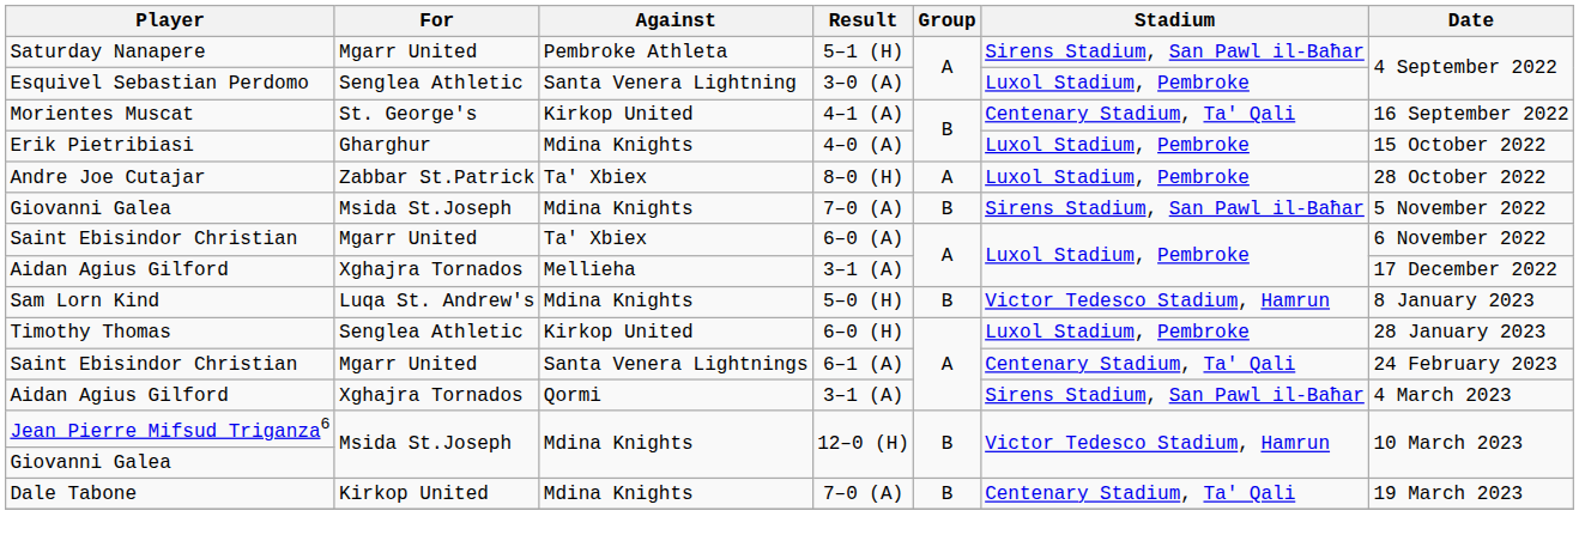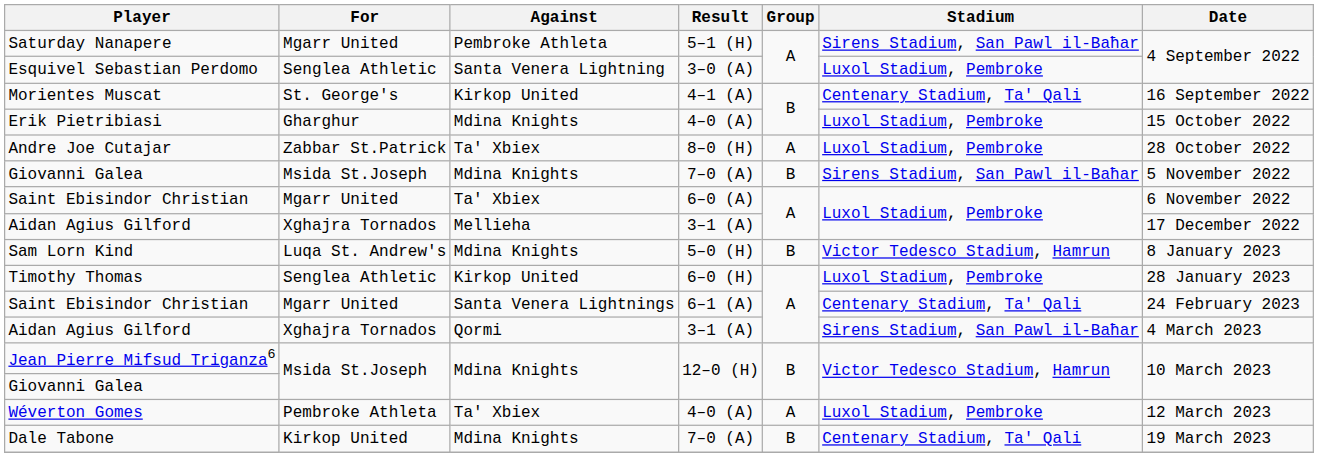 <table class="wikitable">
 <tr>
 <th>Player</th>
 <th>For</th>
 <th>Against</th>
 <th>Result</th>
 <th>Group</th>
 <th>Stadium</th>
 <th>Date</th>
 </tr>
 <tr>
 <td> Saturday Nanapere</td>
 <td>Mgarr United</td>
 <td>Pembroke Athleta</td>
 <td align="center">5–1 (H)</td>
 <td align="center" rowspan="2">A</td>
 <td><a href='#'>Sirens Stadium</a>, <a href='#'>San Pawl il-Baħar</a></td>
 <td rowspan="2">4 September 2022</td>
 </tr>
 <tr>
 <td> Esquivel Sebastian Perdomo</td>
 <td>Senglea Athletic</td>
 <td>Santa Venera Lightning</td>
 <td align="center">3–0 (A)</td>
 <td><a href='#'>Luxol Stadium</a>, <a href='#'>Pembroke</a></td>
 </tr>
 <tr>
 <td> Morientes Muscat</td>
 <td>St. George's</td>
 <td>Kirkop United</td>
 <td align="center">4–1 (A)</td>
 <td align="center" rowspan="2">B</td>
 <td><a href='#'>Centenary Stadium</a>, <a href='#'>Ta' Qali</a></td>
 <td>16 September 2022</td>
 </tr>
 <tr>
 <td> Erik Pietribiasi</td>
 <td>Gharghur</td>
 <td>Mdina Knights</td>
 <td align="center">4–0 (A)</td>
 <td><a href='#'>Luxol Stadium</a>, <a href='#'>Pembroke</a></td>
 <td>15 October 2022</td>
 </tr>
 <tr>
 <td> Andre Joe Cutajar</td>
 <td>Zabbar St.Patrick</td>
 <td>Ta' Xbiex</td>
 <td align="center">8–0 (H)</td>
 <td align="center">A</td>
 <td><a href='#'>Luxol Stadium</a>, <a href='#'>Pembroke</a></td>
 <td>28 October 2022</td>
 </tr>
 <tr>
 <td> Giovanni Galea</td>
 <td>Msida St.Joseph</td>
 <td>Mdina Knights</td>
 <td align="center">7–0 (A)</td>
 <td align="center">B</td>
 <td><a href='#'>Sirens Stadium</a>, <a href='#'>San Pawl il-Baħar</a></td>
 <td>5 November 2022</td>
 </tr>
 <tr>
 <td> Saint Ebisindor Christian</td>
 <td>Mgarr United</td>
 <td>Ta' Xbiex</td>
 <td align="center">6–0 (A)</td>
 <td align="center" rowspan="2">A</td>
 <td rowspan="2"><a href='#'>Luxol Stadium</a>, <a href='#'>Pembroke</a></td>
 <td>6 November 2022</td>
 </tr>
 <tr>
 <td> Aidan Agius Gilford</td>
 <td>Xghajra Tornados</td>
 <td>Mellieha</td>
 <td align="center">3–1 (A)</td>
 <td>17 December 2022</td>
 </tr>
 <tr>
 <td> Sam Lorn Kind</td>
 <td>Luqa St. Andrew's</td>
 <td>Mdina Knights</td>
 <td align="center">5–0 (H)</td>
 <td align="center">B</td>
 <td><a href='#'>Victor Tedesco Stadium</a>, <a href='#'>Hamrun</a></td>
 <td>8 January 2023</td>
 </tr>
 <tr>
 <td> Timothy Thomas</td>
 <td>Senglea Athletic</td>
 <td>Kirkop United</td>
 <td align="center">6–0 (H)</td>
 <td align="center" rowspan="3">A</td>
 <td><a href='#'>Luxol Stadium</a>, <a href='#'>Pembroke</a></td>
 <td>28 January 2023</td>
 </tr>
 <tr>
 <td> Saint Ebisindor Christian</td>
 <td>Mgarr United</td>
 <td>Santa Venera Lightnings</td>
 <td align="center">6–1 (A)</td>
 <td><a href='#'>Centenary Stadium</a>, <a href='#'>Ta' Qali</a></td>
 <td>24 February 2023</td>
 </tr>
 <tr>
 <td> Aidan Agius Gilford</td>
 <td>Xghajra Tornados</td>
 <td>Qormi</td>
 <td align="center">3–1 (A)</td>
 <td><a href='#'>Sirens Stadium</a>, <a href='#'>San Pawl il-Baħar</a></td>
 <td>4 March 2023</td>
 </tr>
 <tr>
 <td> <a href='#'>Jean Pierre Mifsud Triganza</a><sup>6</sup></td>
 <td rowspan="2">Msida St.Joseph</td>
 <td rowspan="2">Mdina Knights</td>
 <td rowspan="2">12–0 (H)</td>
 <td align="center" rowspan="2">B</td>
 <td rowspan="2"><a href='#'>Victor Tedesco Stadium</a>, <a href='#'>Hamrun</a></td>
 <td rowspan="2">10 March 2023</td>
 </tr>
 <tr>
 <td> Giovanni Galea</td>
 </tr>
 <tr>
+<td> <a href='#'>Wéverton Gomes</a></td>
+<td>Pembroke Athleta</td>
+<td>Ta' Xbiex</td>
+<td align="center">4–0 (A)</td>
+<td align="center">A</td>
+<td><a href='#'>Luxol Stadium</a>, <a href='#'>Pembroke</a></td>
+<td>12 March 2023</td>
+</tr>
+<tr>
 <td> Dale Tabone</td>
 <td>Kirkop United</td>
 <td>Mdina Knights</td>
 <td align="center">7–0 (A)</td>
 <td align="center">B</td>
 <td><a href='#'>Centenary Stadium</a>, <a href='#'>Ta' Qali</a></td>
 <td>19 March 2023</td>
 </tr>
 <tr>
 </tr>
 </table>
